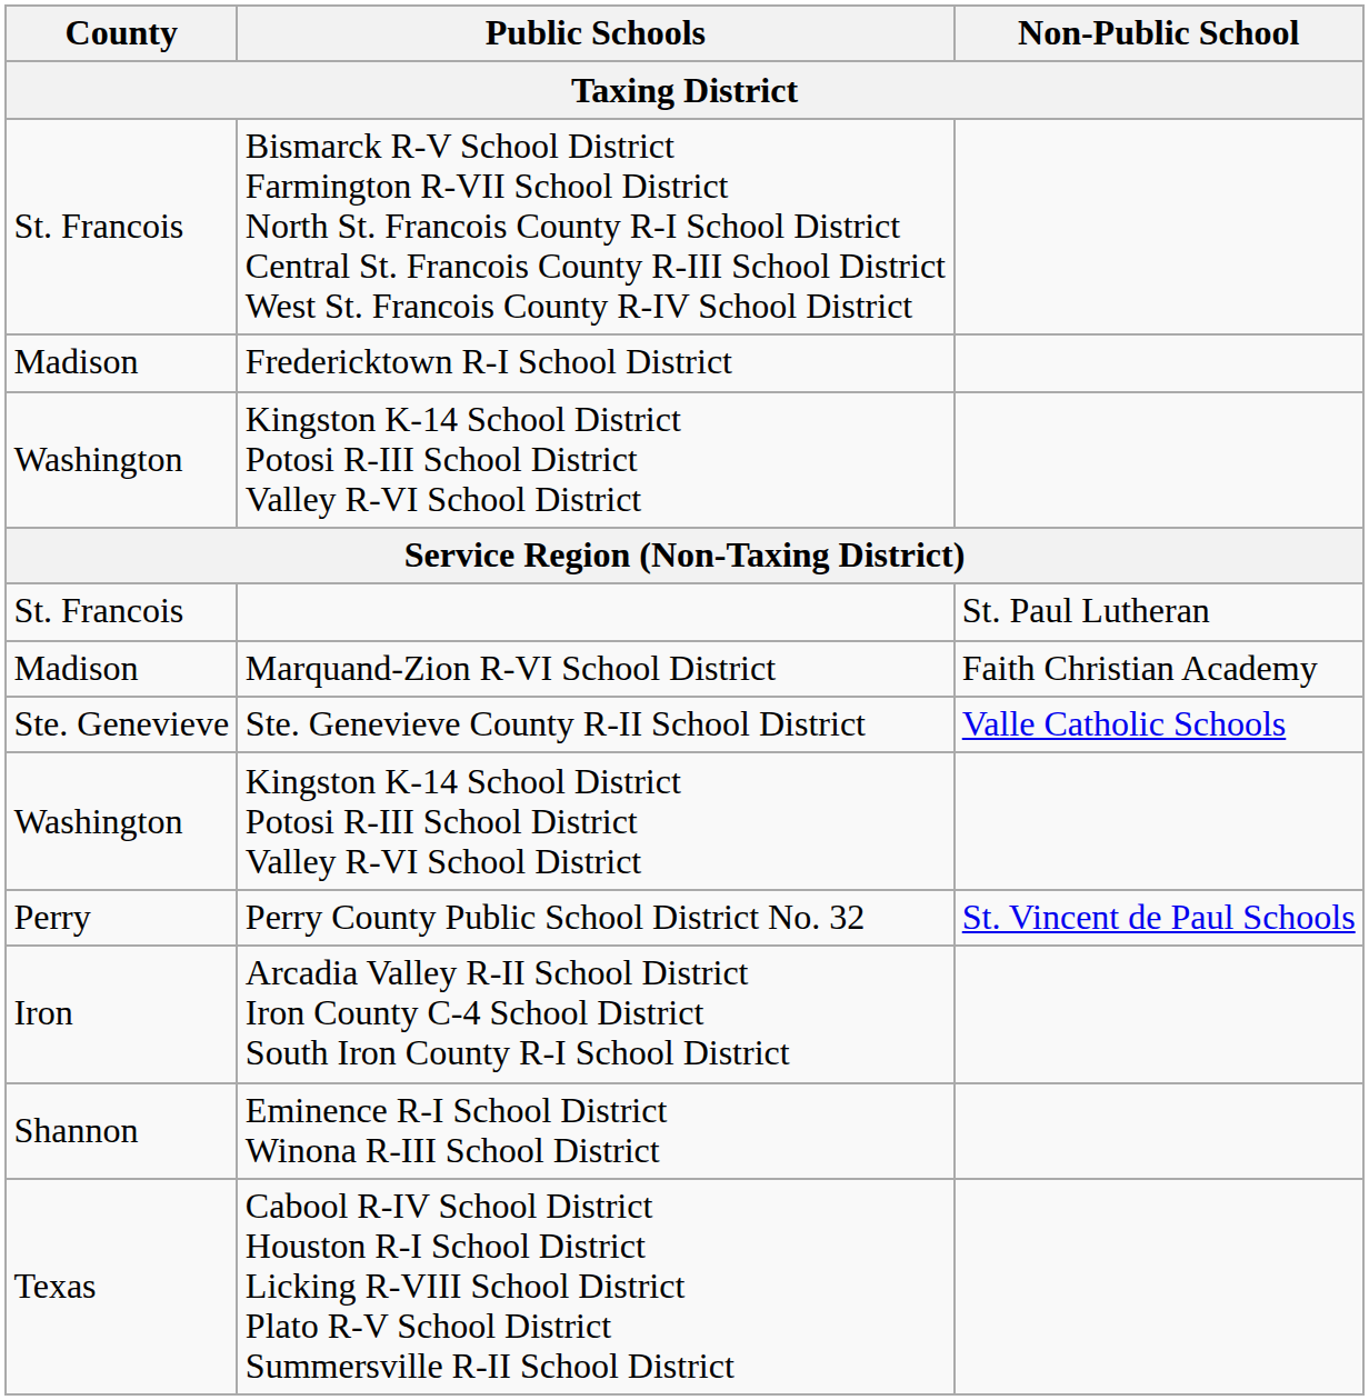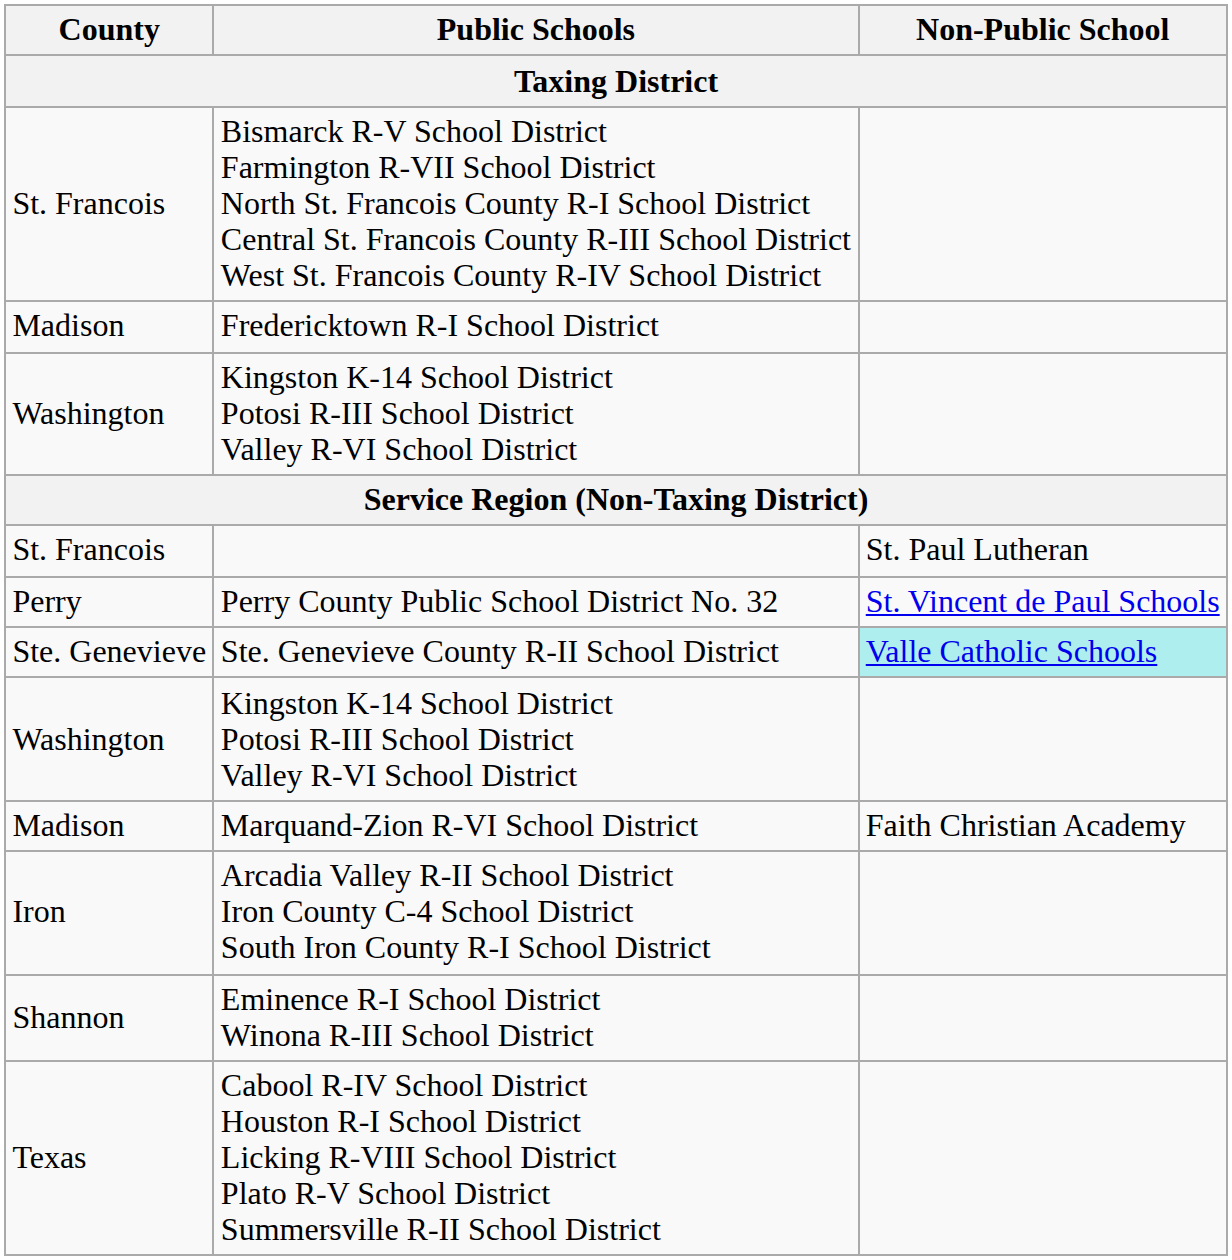 <table class="wikitable sortable">
 <tr>
 <th>County</th>
 <th>Public Schools</th>
 <th>Non-Public School</th>
 </tr>
 <tr>
 <th colspan="3">Taxing District</th>
 </tr>
 <tr>
 <td>St. Francois</td>
 <td>Bismarck R-V School District<br>Farmington R-VII School District<br>North St. Francois County R-I School District<br>Central St. Francois County  R-III School District<br>West St. Francois County R-IV School District</td>
 <td></td>
 </tr>
 <tr>
 <td>Madison</td>
 <td>Fredericktown R-I School District</td>
 <td></td>
 </tr>
 <tr>
 <td>Washington</td>
 <td>Kingston K-14 School District<br>Potosi R-III School District<br>Valley R-VI School District</td>
 <td></td>
 </tr>
 <tr>
 <th colspan="3">Service Region (Non-Taxing District)</th>
 </tr>
 <tr>
 <td>St. Francois</td>
 <td></td>
 <td>St. Paul Lutheran</td>
 </tr>
 <tr>
-<td>Madison</td>
-<td>Marquand-Zion R-VI School District</td>
-<td>Faith Christian Academy</td>
+<td>Perry</td>
+<td>Perry County Public School District No. 32</td>
+<td><a href='#'>St. Vincent de Paul Schools</a></td>
 </tr>
 <tr>
 <td>Ste. Genevieve</td>
 <td>Ste. Genevieve County R-II School District</td>
-<td><a href='#'>Valle Catholic Schools</a></td>
+<td style="background: paleturquoise;"><a href='#'>Valle Catholic Schools</a></td>
 </tr>
 <tr>
 <td>Washington</td>
 <td>Kingston K-14 School District<br>Potosi R-III School District<br>Valley R-VI School District</td>
 <td></td>
 </tr>
 <tr>
-<td>Perry</td>
-<td>Perry County Public School District No. 32</td>
-<td><a href='#'>St. Vincent de Paul Schools</a></td>
+<td>Madison</td>
+<td>Marquand-Zion R-VI School District</td>
+<td>Faith Christian Academy</td>
 </tr>
 <tr>
 <td>Iron</td>
 <td>Arcadia Valley R-II School District<br>Iron County C-4 School District<br>South Iron County R-I School District</td>
 <td></td>
 </tr>
 <tr>
 <td>Shannon</td>
 <td>Eminence R-I School District<br>Winona R-III School District</td>
 <td></td>
 </tr>
 <tr>
 <td>Texas</td>
 <td>Cabool R-IV School District<br>Houston R-I School District<br>Licking R-VIII School District<br>Plato R-V School District<br>Summersville R-II School District</td>
 <td></td>
 </tr>
 </table>
